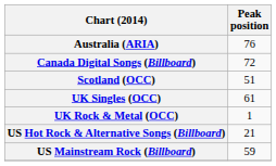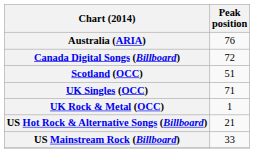 <table class="wikitable sortable plainrowheaders" style="text-align:center">
 <tr>
 <th scope="col">Chart (2014)</th>
 <th scope="col">Peak<br>position</th>
 </tr>
 <tr>
 <th scope="row">Australia (<a href='#'>ARIA</a>)</th>
 <td>76</td>
 </tr>
 <tr>
 <th scope="row"><a href='#'>Canada Digital Songs</a> (<em><a href='#'>Billboard</a></em>)</th>
 <td>72</td>
 </tr>
 <tr>
 <th scope="row"><a href='#'>Scotland</a> (<a href='#'>OCC</a>)</th>
 <td>51</td>
 </tr>
 <tr>
 <th scope="row"><a href='#'>UK Singles</a> (<a href='#'>OCC</a>)</th>
-<td>61</td>
+<td>71</td>
 </tr>
 <tr>
 <th scope="row"><a href='#'>UK Rock & Metal</a> (<a href='#'>OCC</a>)</th>
 <td>1</td>
 </tr>
 <tr>
 <th scope="row">US <a href='#'>Hot Rock & Alternative Songs</a> (<em><a href='#'>Billboard</a></em>)</th>
 <td>21</td>
 </tr>
 <tr>
 <th scope="row">US <a href='#'>Mainstream Rock</a> (<em><a href='#'>Billboard</a></em>)</th>
-<td>59</td>
+<td>33</td>
 </tr>
 <tr>
 </tr>
 </table>
